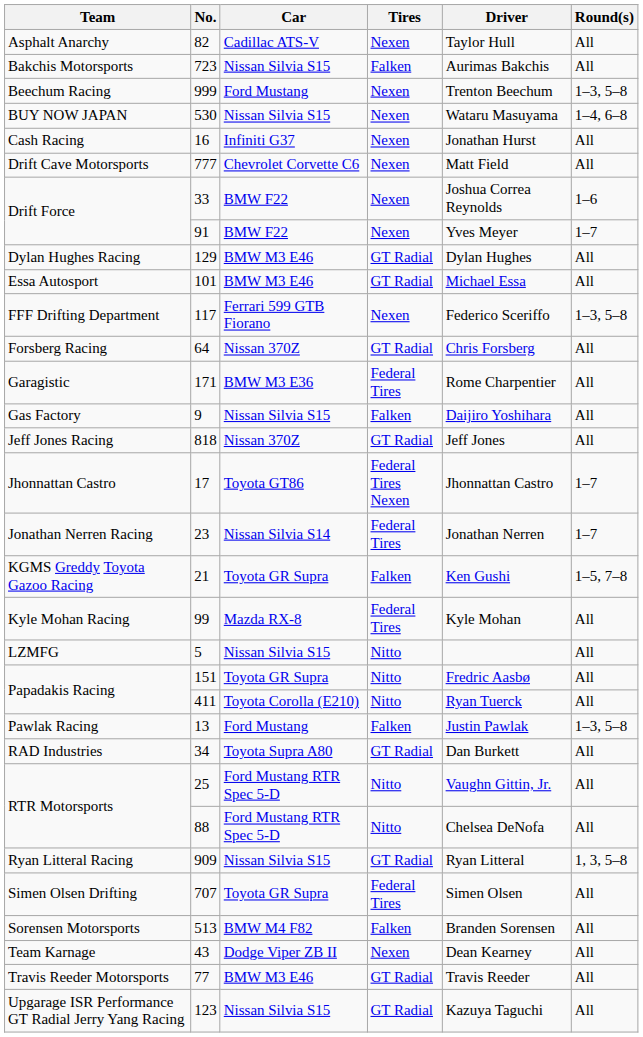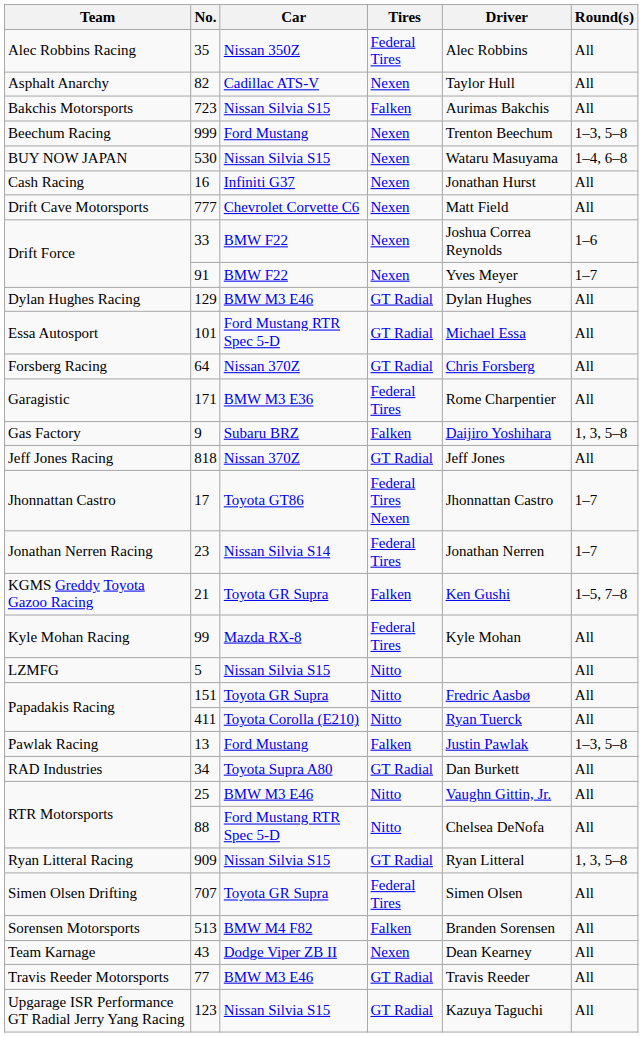 <table class="wikitable" style="font-size: 90%;">
 <tr>
 <th>Team</th>
 <th>No.</th>
 <th>Car</th>
 <th>Tires</th>
 <th>Driver</th>
 <th>Round(s)</th>
+</tr>
+<tr>
+<td>Alec Robbins Racing</td>
+<td>35</td>
+<td><a href='#'>Nissan 350Z</a></td>
+<td><a href='#'>Federal Tires</a></td>
+<td> Alec Robbins</td>
+<td>All</td>
 </tr>
 <tr>
 <td>Asphalt Anarchy</td>
 <td>82</td>
 <td><a href='#'>Cadillac ATS-V</a></td>
 <td><a href='#'>Nexen</a></td>
 <td> Taylor Hull</td>
 <td>All</td>
 </tr>
 <tr>
 <td>Bakchis Motorsports</td>
 <td>723</td>
 <td><a href='#'>Nissan Silvia S15</a></td>
 <td><a href='#'>Falken</a></td>
 <td> Aurimas Bakchis</td>
 <td>All</td>
 </tr>
 <tr>
 <td>Beechum Racing</td>
 <td>999</td>
 <td><a href='#'>Ford Mustang</a></td>
 <td><a href='#'>Nexen</a></td>
 <td> Trenton Beechum </td>
 <td>1–3, 5–8</td>
 </tr>
 <tr>
 <td>BUY NOW JAPAN</td>
 <td>530</td>
 <td><a href='#'>Nissan Silvia S15</a></td>
 <td><a href='#'>Nexen</a></td>
 <td> Wataru Masuyama</td>
 <td>1–4, 6–8</td>
 </tr>
 <tr>
 <td>Cash Racing</td>
 <td>16</td>
 <td><a href='#'>Infiniti G37</a></td>
 <td><a href='#'>Nexen</a></td>
 <td> Jonathan Hurst </td>
 <td>All</td>
 </tr>
 <tr>
 <td>Drift Cave Motorsports</td>
 <td>777</td>
 <td><a href='#'>Chevrolet Corvette C6</a></td>
 <td><a href='#'>Nexen</a></td>
 <td> Matt Field</td>
 <td>All</td>
 </tr>
 <tr>
 <td rowspan=2>Drift Force</td>
 <td>33</td>
 <td><a href='#'>BMW F22</a></td>
 <td><a href='#'>Nexen</a></td>
 <td> Joshua Correa Reynolds </td>
 <td>1–6</td>
 </tr>
 <tr>
 <td>91</td>
 <td><a href='#'>BMW F22</a></td>
 <td><a href='#'>Nexen</a></td>
 <td> Yves Meyer</td>
 <td>1–7</td>
 </tr>
 <tr>
 <td>Dylan Hughes Racing</td>
 <td>129</td>
 <td><a href='#'>BMW M3 E46</a></td>
 <td><a href='#'>GT Radial</a></td>
 <td> Dylan Hughes</td>
 <td>All</td>
 </tr>
 <tr>
 <td>Essa Autosport</td>
 <td>101</td>
-<td><a href='#'>BMW M3 E46</a></td>
+<td><a href='#'>Ford Mustang RTR Spec 5-D</a></td>
 <td><a href='#'>GT Radial</a></td>
 <td> <a href='#'>Michael Essa</a></td>
 <td>All</td>
-</tr>
-<tr>
-<td>FFF Drifting Department</td>
-<td>117</td>
-<td><a href='#'>Ferrari 599 GTB Fiorano</a></td>
-<td><a href='#'>Nexen</a></td>
-<td> Federico Sceriffo</td>
-<td>1–3, 5–8</td>
 </tr>
 <tr>
 <td>Forsberg Racing</td>
 <td>64</td>
 <td><a href='#'>Nissan 370Z</a></td>
 <td><a href='#'>GT Radial</a></td>
 <td> <a href='#'>Chris Forsberg</a></td>
 <td>All</td>
 </tr>
 <tr>
 <td>Garagistic</td>
 <td>171</td>
 <td><a href='#'>BMW M3 E36</a></td>
 <td><a href='#'>Federal Tires</a></td>
 <td> Rome Charpentier</td>
 <td>All</td>
 </tr>
 <tr>
 <td>Gas Factory</td>
 <td>9</td>
-<td><a href='#'>Nissan Silvia S15</a></td>
+<td><a href='#'>Subaru BRZ</a></td>
 <td><a href='#'>Falken</a></td>
 <td> <a href='#'>Daijiro Yoshihara</a></td>
-<td>All</td>
+<td>1, 3, 5–8</td>
 </tr>
 <tr>
 <td>Jeff Jones Racing</td>
 <td>818</td>
 <td><a href='#'>Nissan 370Z</a></td>
 <td><a href='#'>GT Radial</a></td>
 <td> Jeff Jones</td>
 <td>All</td>
 </tr>
 <tr>
 <td>Jhonnattan Castro</td>
 <td>17</td>
 <td><a href='#'>Toyota GT86</a></td>
 <td><a href='#'>Federal Tires</a><br><a href='#'>Nexen</a></td>
 <td> Jhonnattan Castro</td>
 <td>1–7</td>
 </tr>
 <tr>
 <td>Jonathan Nerren Racing</td>
 <td>23</td>
 <td><a href='#'>Nissan Silvia S14</a></td>
 <td><a href='#'>Federal Tires</a></td>
 <td> Jonathan Nerren</td>
 <td>1–7</td>
 </tr>
 <tr>
 <td>KGMS <a href='#'>Greddy</a> <a href='#'>Toyota Gazoo Racing</a></td>
 <td>21</td>
 <td><a href='#'>Toyota GR Supra</a></td>
 <td><a href='#'>Falken</a></td>
 <td> <a href='#'>Ken Gushi</a></td>
 <td>1–5, 7–8</td>
 </tr>
 <tr>
 <td>Kyle Mohan Racing</td>
 <td>99</td>
 <td><a href='#'>Mazda RX-8</a></td>
 <td><a href='#'>Federal Tires</a></td>
 <td> Kyle Mohan</td>
 <td>All</td>
 </tr>
 <tr>
 <td>LZMFG</td>
 <td>5</td>
 <td><a href='#'>Nissan Silvia S15</a></td>
 <td><a href='#'>Nitto</a></td>
 <td> </td>
 <td>All</td>
 </tr>
 <tr>
 <td rowspan=2>Papadakis Racing</td>
 <td>151</td>
 <td><a href='#'>Toyota GR Supra</a></td>
 <td><a href='#'>Nitto</a></td>
 <td> <a href='#'>Fredric Aasbø</a></td>
 <td>All</td>
 </tr>
 <tr>
 <td>411</td>
 <td><a href='#'>Toyota Corolla (E210)</a></td>
 <td><a href='#'>Nitto</a></td>
 <td> <a href='#'>Ryan Tuerck</a></td>
 <td>All</td>
 </tr>
 <tr>
 <td>Pawlak Racing</td>
 <td>13</td>
 <td><a href='#'>Ford Mustang</a></td>
 <td><a href='#'>Falken</a></td>
 <td> <a href='#'>Justin Pawlak</a></td>
 <td>1–3, 5–8</td>
 </tr>
 <tr>
 <td>RAD Industries</td>
 <td>34</td>
 <td><a href='#'>Toyota Supra A80</a></td>
 <td><a href='#'>GT Radial</a></td>
 <td> Dan Burkett</td>
 <td>All</td>
 </tr>
 <tr>
 <td rowspan=2>RTR Motorsports</td>
 <td>25</td>
-<td><a href='#'>Ford Mustang RTR Spec 5-D</a></td>
+<td><a href='#'>BMW M3 E46</a></td>
 <td><a href='#'>Nitto</a></td>
 <td> <a href='#'>Vaughn Gittin, Jr.</a></td>
 <td>All</td>
 </tr>
 <tr>
 <td>88</td>
 <td><a href='#'>Ford Mustang RTR Spec 5-D</a></td>
 <td><a href='#'>Nitto</a></td>
 <td> Chelsea DeNofa</td>
 <td>All</td>
 </tr>
 <tr>
 <td>Ryan Litteral Racing</td>
 <td>909</td>
 <td><a href='#'>Nissan Silvia S15</a></td>
 <td><a href='#'>GT Radial</a></td>
 <td> Ryan Litteral</td>
 <td>1, 3, 5–8</td>
 </tr>
 <tr>
 <td>Simen Olsen Drifting</td>
 <td>707</td>
 <td><a href='#'>Toyota GR Supra</a></td>
 <td><a href='#'>Federal Tires</a></td>
 <td> Simen Olsen </td>
 <td>All</td>
 </tr>
 <tr>
 <td>Sorensen Motorsports</td>
 <td>513</td>
 <td><a href='#'>BMW M4 F82</a></td>
 <td><a href='#'>Falken</a></td>
 <td> Branden Sorensen </td>
 <td>All</td>
 </tr>
 <tr>
 <td>Team Karnage</td>
 <td>43</td>
 <td><a href='#'>Dodge Viper ZB II</a></td>
 <td><a href='#'>Nexen</a></td>
 <td> Dean Kearney</td>
 <td>All</td>
 </tr>
 <tr>
 <td>Travis Reeder Motorsports</td>
 <td>77</td>
 <td><a href='#'>BMW M3 E46</a></td>
 <td><a href='#'>GT Radial</a></td>
 <td> Travis Reeder</td>
 <td>All</td>
 </tr>
 <tr>
 <td>Upgarage ISR Performance<br>GT Radial Jerry Yang Racing</td>
 <td>123</td>
 <td><a href='#'>Nissan Silvia S15</a></td>
 <td><a href='#'>GT Radial</a></td>
 <td> Kazuya Taguchi</td>
 <td>All</td>
 </tr>
 </table>
